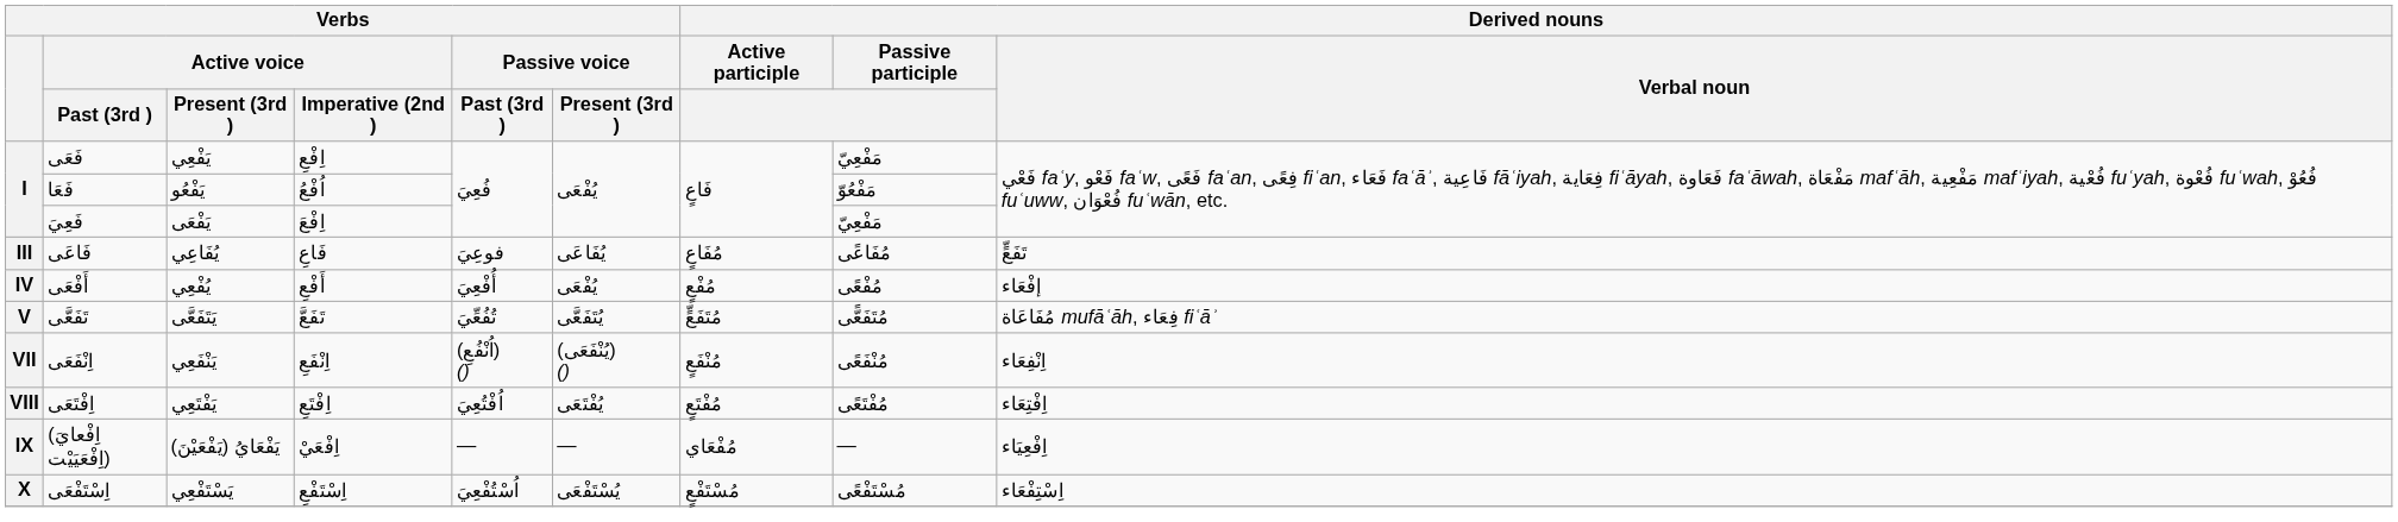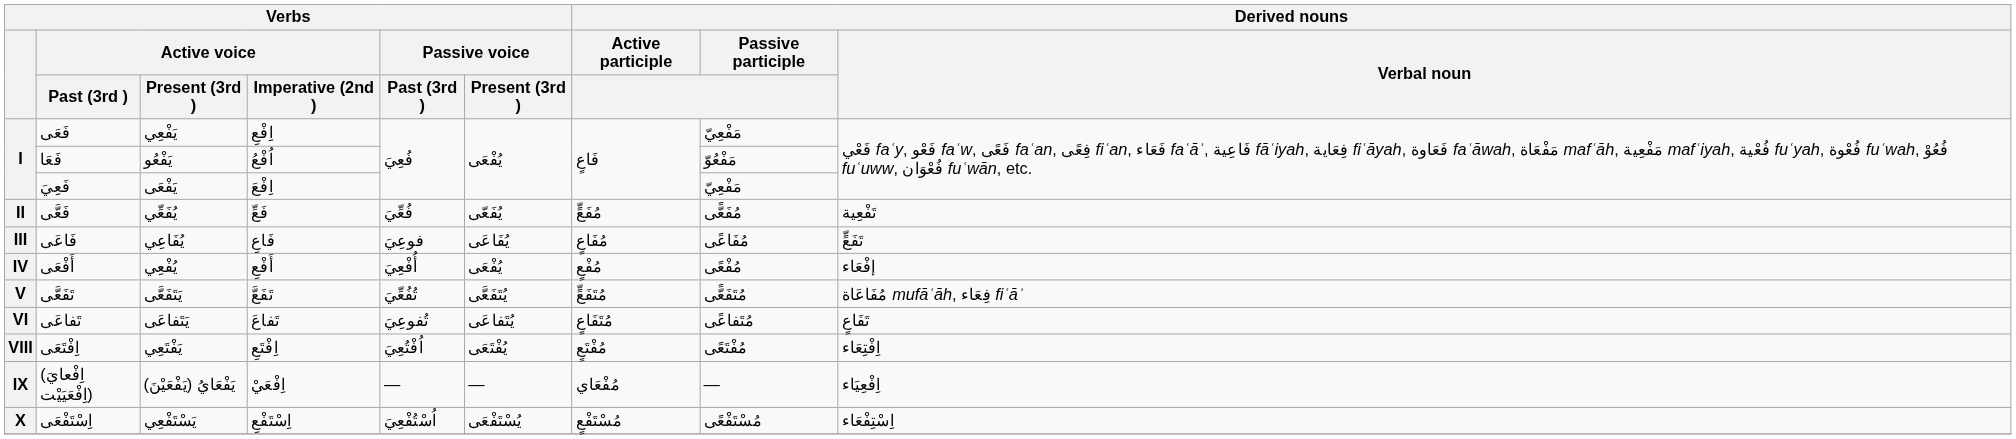 <table class="wikitable">
 <tr>
 <th colspan="6">Verbs</th>
 <th colspan="3">Derived nouns</th>
 </tr>
 <tr>
 <th rowspan="2"></th>
 <th colspan="3">Active voice</th>
 <th colspan="2">Passive voice</th>
 <th colspan="1">Active participle</th>
 <th colspan="1">Passive participle</th>
 <th colspan="1" rowspan="2">Verbal noun</th>
 </tr>
 <tr>
 <th>Past (3rd  )</th>
 <th>Present (3rd  )</th>
 <th>Imperative (2nd  )</th>
 <th>Past (3rd  )</th>
 <th>Present (3rd  )</th>
 <th colspan="2">  </th>
 </tr>
 <tr>
 <th rowspan=3>I</th>
 <td>فَعَى<br><em></em></td>
 <td>يَفْعِي<br><em></em></td>
 <td>اِفْعِ<br><em></em></td>
 <td rowspan=3>فُعِيَ<br><em></em></td>
 <td rowspan=3>يُفْعَى<br><em></em></td>
 <td rowspan=3>فَاعٍ<br><em></em></td>
 <td>مَفْعِيّ<br><em></em></td>
 <td rowspan=3>فَعْي <em>faʿy</em>, فَعْو <em>faʿw</em>, فَعًى <em>faʿan</em>, فِعًى <em>fiʿan</em>, فَعَاء <em>faʿāʾ</em>, فَاعِية <em>fāʿiyah</em>, فِعَاية <em>fiʿāyah</em>, فَعَاوة <em>faʿāwah</em>, مَفْعَاة <em>mafʿāh</em>, مَفْعِية <em>mafʿiyah</em>, فُعْية <em>fuʿyah</em>, فُعْوة <em>fuʿwah</em>, فُعُوْ <em>fuʿuww</em>, فُعْوَان <em>fuʿwān</em>, etc.</td>
 </tr>
 <tr>
 <td>فَعَا<br><em></em></td>
 <td>يَفْعُو<br><em></em></td>
 <td>اُفْعُ<br><em></em></td>
 <td>مَفْعُوّ<br><em></em></td>
 </tr>
 <tr>
 <td>فَعِيَ<br><em></em></td>
 <td>يَفْعَى<br><em></em></td>
 <td>اِفْعَ<br><em></em></td>
 <td>مَفْعِيّ<br><em></em></td>
 </tr>
 <tr>
+<th>II</th>
+<td>فَعَّى<br><em></em></td>
+<td>يُفَعِّي<br><em></em></td>
+<td>فَعِّ<br><em></em></td>
+<td>فُعِّيَ<br><em></em></td>
+<td>يُفَعّى<br><em></em></td>
+<td>مُفَعٍّ<br><em></em></td>
+<td>مُفَعًّى<br><em></em></td>
+<td>تَفْعِية<br><em></em></td>
+</tr>
+<tr>
 <th>III</th>
 <td>فَاعَى<br><em></em></td>
 <td>يُفَاعِي<br><em></em></td>
 <td>فَاعِ<br><em></em></td>
 <td>فوعِيَ<br><em></em></td>
 <td>يُفَاعَى<br><em></em></td>
 <td>مُفَاعٍ<br><em></em></td>
 <td>مُفَاعًى<br><em></em></td>
 <td>تَفَعٍّ<br><em></em></td>
 </tr>
 <tr>
 <th>IV</th>
 <td>أَفْعَى<br><em></em></td>
 <td>يُفْعِي<br><em></em></td>
 <td>أَفْعِ<br><em></em></td>
 <td>أُفْعِيَ<br><em></em></td>
 <td>يُفْعَى<br><em></em></td>
 <td>مُفْعٍ<br><em></em></td>
 <td>مُفْعًى<br><em></em></td>
 <td>إفْعَاء<br><em></em></td>
 </tr>
 <tr>
 <th>V</th>
 <td>تَفَعَّى<br><em></em></td>
 <td>يَتَفَعَّى<br><em></em></td>
 <td>تَفَعَّ<br><em></em></td>
 <td>تُفُعِّيَ<br><em></em></td>
 <td>يُتَفَعَّى<br><em></em></td>
 <td>مُتَفَعٍّ<br><em></em></td>
 <td>مُتَفَعًّى<br><em></em></td>
 <td>مُفَاعَاة <em>mufāʿāh</em>, فِعَاء <em>fiʿāʾ</em></td>
 </tr>
 <tr>
-<th>VII</th>
-<td>اِنْفَعَى<br><em></em></td>
-<td>يَنْفَعِي<br><em></em></td>
-<td>اِنْفَعِ<br><em></em></td>
-<td>(اُنْفُعِ)<br><em>()</em></td>
-<td>(يُنْفَعَى)<br><em>()</em></td>
-<td>مُنْفَعٍ<br><em></em></td>
-<td>مُنْفَعًى<br><em></em></td>
-<td>اِنْفِعَاء<br><em></em></td>
+<th>VI</th>
+<td>تَفاعَى<br><em></em></td>
+<td>يَتَفاعَى<br><em></em></td>
+<td>تَفاعَ<br><em></em></td>
+<td>تُفوعِيَ<br><em></em></td>
+<td>يُتَفاعَى<br><em></em></td>
+<td>مُتَفَاعٍ<br><em></em></td>
+<td>مُتَفاعًى<br><em></em></td>
+<td>تَفَاعٍ<br><em></em></td>
 </tr>
 <tr>
 <th>VIII</th>
 <td>اِفْتَعَى<br><em></em></td>
 <td>يَفْتَعِي<br><em></em></td>
 <td>اِفْتَعِ<br><em></em></td>
 <td>اُفْتُعِيَ<br><em></em></td>
 <td>يُفْتَعَى<br><em></em></td>
 <td>مُفْتَعٍ<br><em></em></td>
 <td>مُفْتَعًى<br><em></em></td>
 <td>اِفْتِعَاء<br><em></em></td>
 </tr>
 <tr>
 <th>IX</th>
 <td>(اِفْعايَ (اِفْعَيَيْت <br><em></em></td>
 <td>(يَفْعَايُ (يَفْعَيْنَ<br><em></em></td>
 <td>اِفْعَيْ<br><em></em></td>
 <td>—</td>
 <td>—</td>
 <td>مُفْعَاي<br><em></em></td>
 <td>—</td>
 <td>اِفْعِيَاء<br><em></em></td>
 </tr>
 <tr>
 <th>X</th>
 <td>اِسْتَفْعَى<br><em></em></td>
 <td>يَسْتَفْعِي<br><em></em></td>
 <td>اِسْتَفْعِ<br><em></em></td>
 <td>اُسْتُفْعِيَ<br><em></em></td>
 <td>يُسْتَفْعَى<br><em></em></td>
 <td>مُسْتَفْعٍ<br><em></em></td>
 <td>مُسْتَفْعًى<br><em></em></td>
 <td>اِسْتِفْعَاء<br><em></em></td>
 </tr>
 <tr>
 </tr>
 </table>
